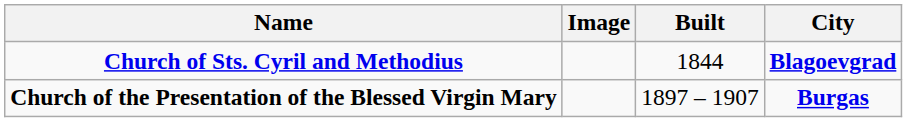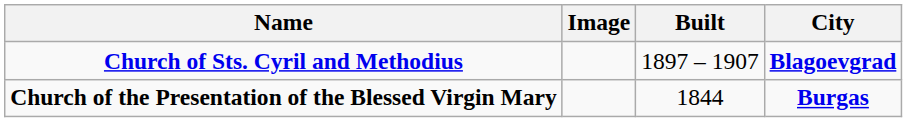 <table class="sortable wikitable">
 <tr>
 <th>Name</th>
 <th>Image</th>
 <th>Built</th>
 <th>City</th>
 </tr>
 <tr align="center">
 <td><strong><a href='#'>Church of Sts. Cyril and Methodius</a></strong></td>
 <td></td>
-<td>1844</td>
+<td>1897 – 1907</td>
 <td><strong><a href='#'>Blagoevgrad</a></strong></td>
 </tr>
 <tr align="center">
 <td><strong>Church of the Presentation of the Blessed Virgin Mary</strong></td>
 <td></td>
-<td>1897 – 1907</td>
+<td>1844</td>
 <td><strong><a href='#'>Burgas</a></strong></td>
 </tr>
 </table>
